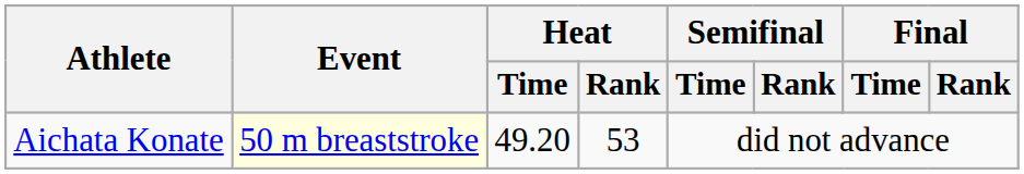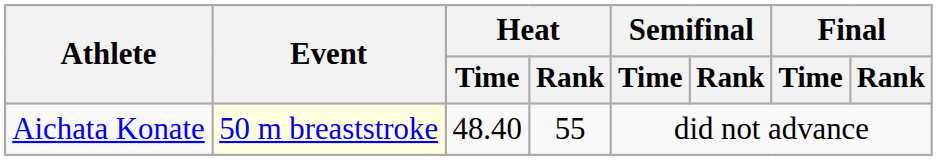 <table class="wikitable" style="text-align:center; font-size:90%">
 <tr>
 <th rowspan="2">Athlete</th>
 <th rowspan="2">Event</th>
 <th colspan="2">Heat</th>
 <th colspan="2">Semifinal</th>
 <th colspan="2">Final</th>
 </tr>
 <tr style="font-size:95%">
 <th>Time</th>
 <th>Rank</th>
 <th>Time</th>
 <th>Rank</th>
 <th>Time</th>
 <th>Rank</th>
 </tr>
 <tr>
 <td align=left><a href='#'>Aichata Konate</a></td>
 <td align=left style="background: lightyellow;"><a href='#'>50 m breaststroke</a></td>
-<td>49.20</td>
-<td>53</td>
+<td>48.40</td>
+<td>55</td>
 <td colspan=4>did not advance</td>
 </tr>
 </table>
